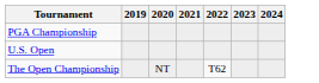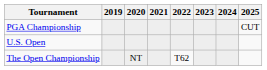 <table class="wikitable" style="font-size:95%;text-align:center;">
 <tr>
 <th>Tournament</th>
 <th>2019</th>
 <th>2020</th>
 <th>2021</th>
 <th>2022</th>
 <th>2023</th>
 <th>2024</th>
+<th>2025</th>
 </tr>
 <tr>
 <td align=left><a href='#'>PGA Championship</a></td>
 <td style="background:#eeeeee;"></td>
 <td style="background:#eeeeee;"></td>
 <td style="background:#eeeeee;"></td>
 <td style="background:#eeeeee;"></td>
 <td style="background:#eeeeee;"></td>
 <td style="background:#eeeeee;"></td>
+<td>CUT</td>
 </tr>
 <tr>
 <td align=left><a href='#'>U.S. Open</a></td>
 <td style="background:#eeeeee;"></td>
 <td style="background:#eeeeee;"></td>
 <td style="background:#eeeeee;"></td>
 <td style="background:#eeeeee;"></td>
 <td style="background:#eeeeee;"></td>
 <td style="background:#eeeeee;"></td>
+<td></td>
 </tr>
 <tr>
 <td align=left><a href='#'>The Open Championship</a></td>
 <td style="background:#eeeeee;"></td>
 <td style="background:#eeeeee;">NT</td>
 <td style="background:#eeeeee;"></td>
 <td>T62</td>
 <td style="background:#eeeeee;"></td>
 <td style="background:#eeeeee;"></td>
+<td></td>
 </tr>
 </table>
